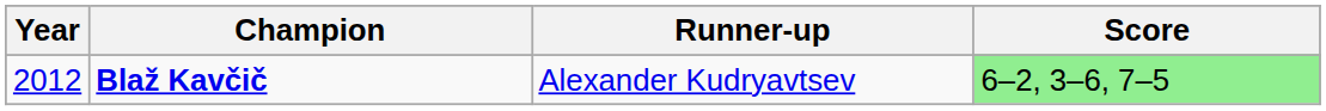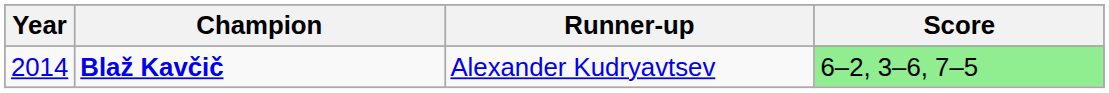 <table class="wikitable" style="font-size:90%">
 <tr>
 <th>Year</th>
 <th width="200">Champion</th>
 <th width="200">Runner-up</th>
 <th width="155">Score</th>
 </tr>
 <tr>
-<td><a href='#'>2012</a></td>
+<td><a href='#'>2014</a></td>
 <td> <strong><a href='#'>Blaž Kavčič</a></strong></td>
 <td> <a href='#'>Alexander Kudryavtsev</a></td>
 <td style="background: lightgreen;">6–2, 3–6, 7–5</td>
 </tr>
 </table>
